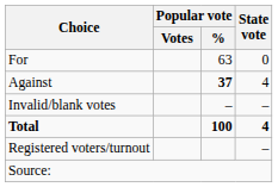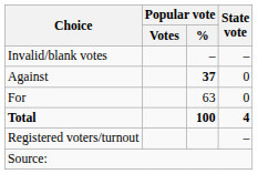 <table class=wikitable style=text-align:right>
 <tr>
 <th rowspan=2>Choice</th>
 <th colspan=2>Popular vote</th>
 <th rowspan=2>State<br>vote</th>
 </tr>
 <tr>
 <th>Votes</th>
 <th>%</th>
 </tr>
 <tr>
-<td align=left>For</td>
+<td align=left>Invalid/blank votes</td>
 <td></td>
-<td>63</td>
-<td>0</td>
+<td>–</td>
+<td>–</td>
 </tr>
 <tr>
 <td align=left>Against</td>
 <td></td>
 <td><strong>37</strong></td>
-<td>4</td>
+<td>0</td>
 </tr>
 <tr>
-<td align=left>Invalid/blank votes</td>
+<td align=left>For</td>
 <td></td>
-<td>–</td>
-<td>–</td>
+<td>63</td>
+<td>0</td>
 </tr>
 <tr>
 <td align=left><strong>Total</strong></td>
 <td></td>
 <td><strong>100</strong></td>
 <td><strong>4</strong></td>
 </tr>
 <tr>
 <td align=left>Registered voters/turnout</td>
 <td></td>
 <td></td>
 <td>–</td>
 </tr>
 <tr>
 <td colspan=4 align=left>Source: </td>
 </tr>
 </table>
